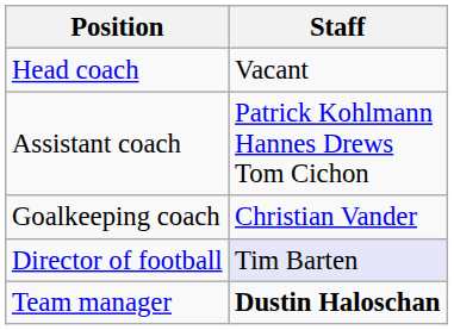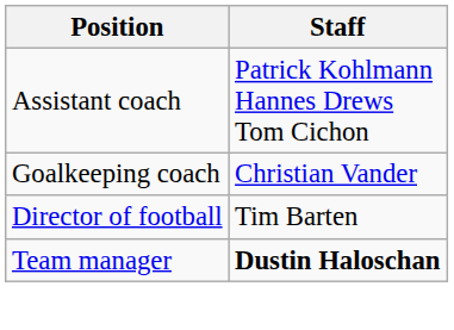 <table class="wikitable">
 <tr>
 <th>Position</th>
 <th>Staff</th>
-</tr>
-<tr>
-<td><a href='#'>Head coach</a></td>
-<td>Vacant</td>
 </tr>
 <tr>
 <td>Assistant coach</td>
 <td><a href='#'>Patrick Kohlmann</a> <br> <a href='#'>Hannes Drews</a> <br> Tom Cichon</td>
 </tr>
 <tr>
 <td>Goalkeeping coach</td>
 <td><a href='#'>Christian Vander</a></td>
 </tr>
 <tr>
 <td><a href='#'>Director of football</a></td>
-<td style="background: lavender;">Tim Barten</td>
+<td>Tim Barten</td>
 </tr>
 <tr>
 <td><a href='#'>Team manager</a></td>
 <td><strong>Dustin Haloschan</strong></td>
 </tr>
 </table>
